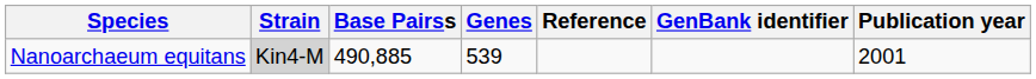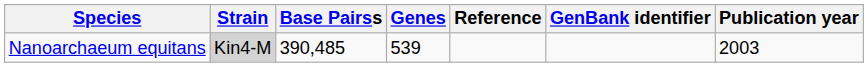 <table class="wikitable sortable">
 <tr>
 <th><a href='#'>Species</a></th>
 <th><a href='#'>Strain</a></th>
 <th><a href='#'>Base Pairs</a>s</th>
 <th><a href='#'>Genes</a></th>
 <th>Reference</th>
 <th><a href='#'>GenBank</a> identifier</th>
 <th>Publication year</th>
 </tr>
 <tr>
 <td><a href='#'>Nanoarchaeum equitans</a></td>
 <td style="background: lightgrey;">Kin4-M</td>
-<td>490,885</td>
+<td>390,485</td>
 <td>539</td>
 <td></td>
 <td></td>
-<td>2001</td>
+<td>2003</td>
 </tr>
 </table>
